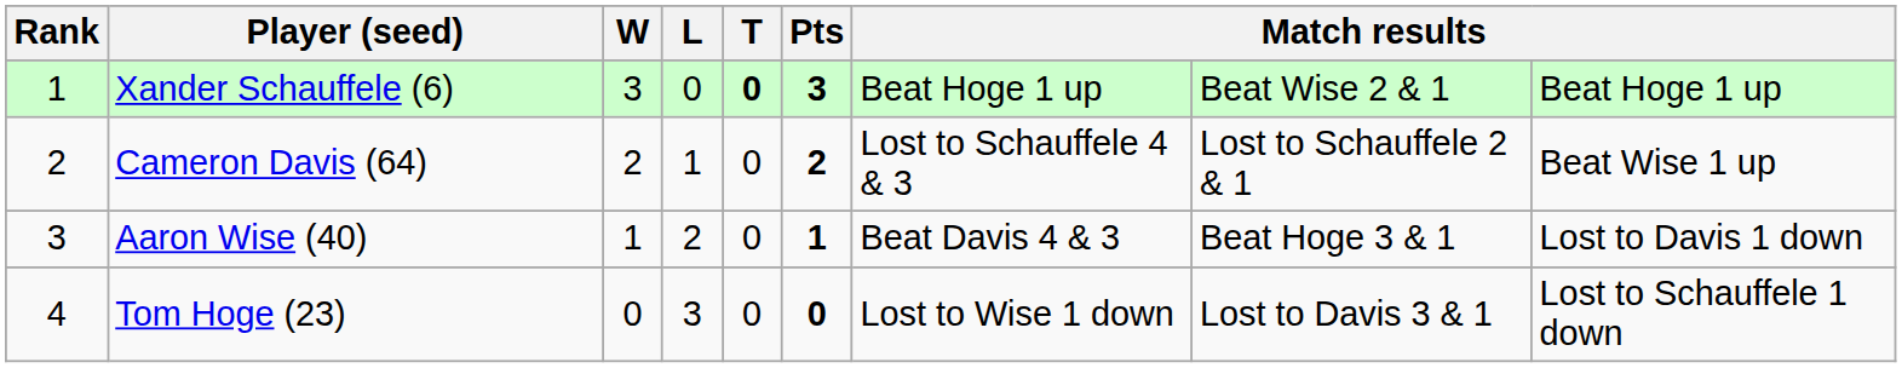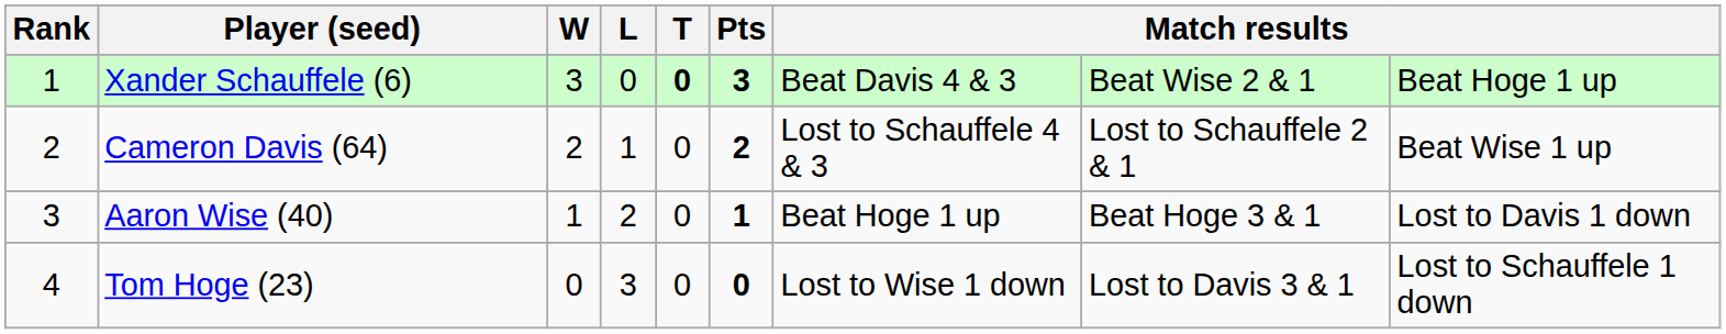 <table class="wikitable" style="text-align:center">
 <tr>
 <th width="20">Rank</th>
 <th width="220">Player (seed)</th>
 <th width="20">W</th>
 <th width="20">L</th>
 <th width="20">T</th>
 <th width="20">Pts</th>
 <th colspan=3>Match results</th>
 </tr>
 <tr style="background:#cfc">
 <td>1</td>
 <td align=left> <a href='#'>Xander Schauffele</a> (6)</td>
 <td>3</td>
 <td>0</td>
 <td><strong>0</strong></td>
 <td><strong>3</strong></td>
-<td align=left>Beat Hoge 1 up</td>
+<td align=left>Beat Davis 4 & 3</td>
 <td align=left>Beat Wise 2 & 1</td>
 <td align=left>Beat Hoge 1 up</td>
 </tr>
 <tr>
 <td>2</td>
 <td align=left> <a href='#'>Cameron Davis</a> (64)</td>
 <td>2</td>
 <td>1</td>
 <td>0</td>
 <td><strong>2</strong></td>
 <td align=left>Lost to Schauffele 4 & 3</td>
 <td align=left>Lost to Schauffele 2 & 1</td>
 <td align=left>Beat Wise 1 up</td>
 </tr>
 <tr>
 <td>3</td>
 <td align=left> <a href='#'>Aaron Wise</a> (40)</td>
 <td>1</td>
 <td>2</td>
 <td>0</td>
 <td><strong>1</strong></td>
-<td align=left>Beat Davis 4 & 3</td>
+<td align=left>Beat Hoge 1 up</td>
 <td align=left>Beat Hoge 3 & 1</td>
 <td align=left>Lost to Davis 1 down</td>
 </tr>
 <tr>
 <td>4</td>
 <td align=left> <a href='#'>Tom Hoge</a> (23)</td>
 <td>0</td>
 <td>3</td>
 <td>0</td>
 <td><strong>0</strong></td>
 <td align=left>Lost to Wise 1 down</td>
 <td align=left>Lost to Davis 3 & 1</td>
 <td align=left>Lost to Schauffele 1 down</td>
 </tr>
 </table>
